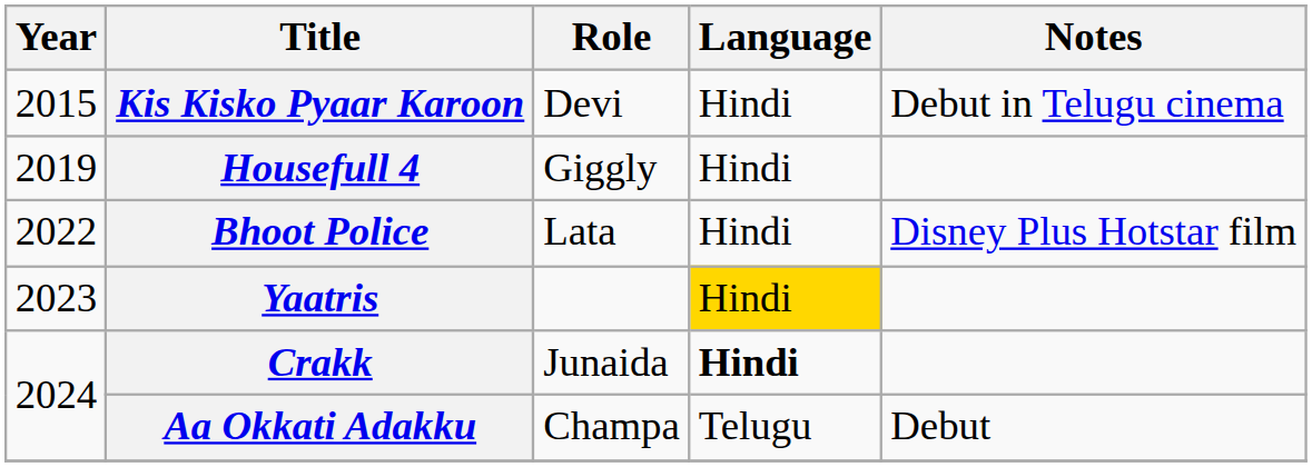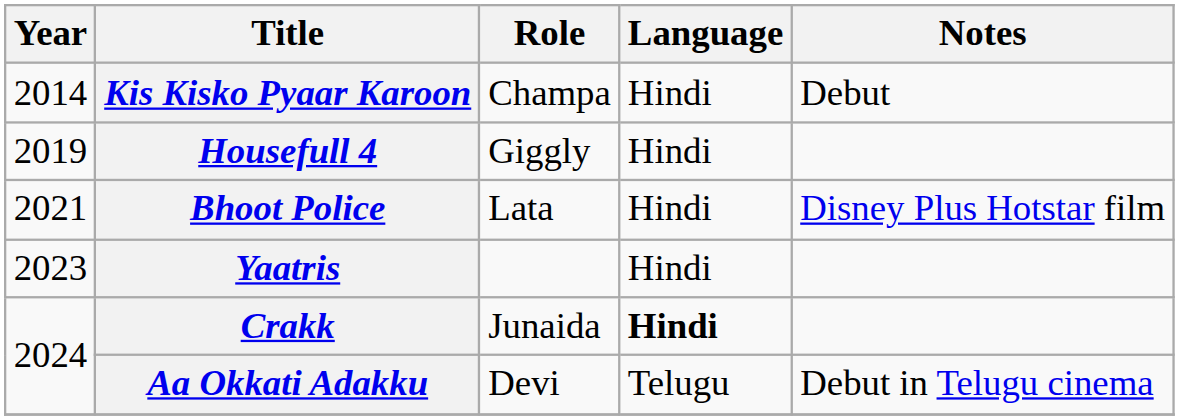 <table class="wikitable unsortable plainrowheaders">
 <tr style="text-align:center;">
 <th scope="col">Year</th>
 <th scope="col">Title</th>
 <th scope="col">Role</th>
 <th scope="col">Language</th>
 <th scope="col">Notes</th>
 </tr>
 <tr>
-<td>2015</td>
+<td>2014</td>
 <th scope="row"><em><a href='#'>Kis Kisko Pyaar Karoon</a></em></th>
-<td>Devi</td>
+<td>Champa</td>
 <td>Hindi</td>
-<td>Debut in <a href='#'>Telugu cinema</a></td>
+<td>Debut</td>
 </tr>
 <tr>
 <td>2019</td>
 <th scope="row"><em><a href='#'>Housefull 4</a></em></th>
 <td>Giggly</td>
 <td>Hindi</td>
 <td></td>
 </tr>
 <tr>
-<td>2022</td>
+<td>2021</td>
 <th scope="row"><em><a href='#'>Bhoot Police</a></em></th>
 <td>Lata</td>
 <td>Hindi</td>
 <td><a href='#'>Disney Plus Hotstar</a> film</td>
 </tr>
 <tr>
 <td>2023</td>
 <th scope="row"><em><a href='#'>Yaatris</a></em></th>
 <td></td>
-<td style="background: gold;">Hindi</td>
+<td>Hindi</td>
 <td></td>
 </tr>
 <tr>
 <td rowspan="2">2024</td>
 <th scope="row"><em><a href='#'>Crakk</a></em></th>
 <td>Junaida</td>
 <td><strong>Hindi</strong></td>
 <td></td>
 </tr>
 <tr>
 <th scope="row"><em><a href='#'>Aa Okkati Adakku</a></em></th>
-<td>Champa</td>
+<td>Devi</td>
 <td>Telugu</td>
-<td>Debut</td>
+<td>Debut in <a href='#'>Telugu cinema</a></td>
 </tr>
 <tr>
 </tr>
 </table>
